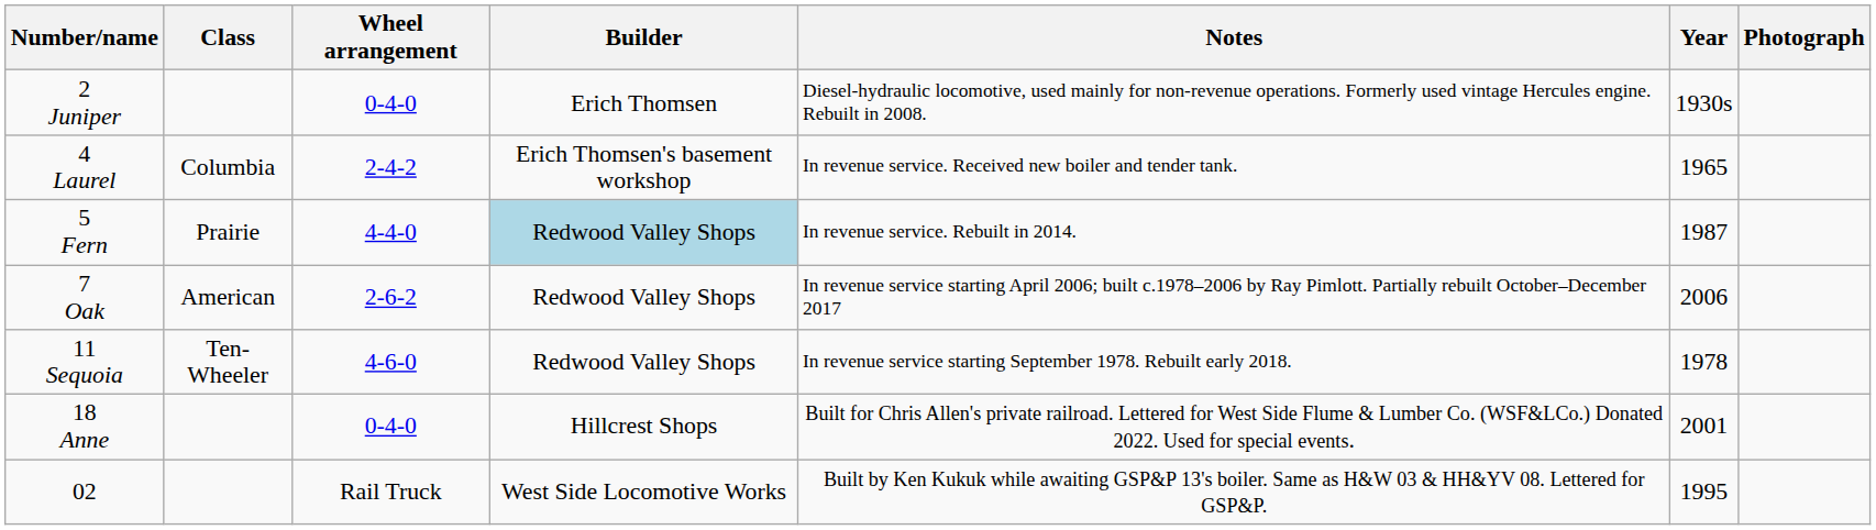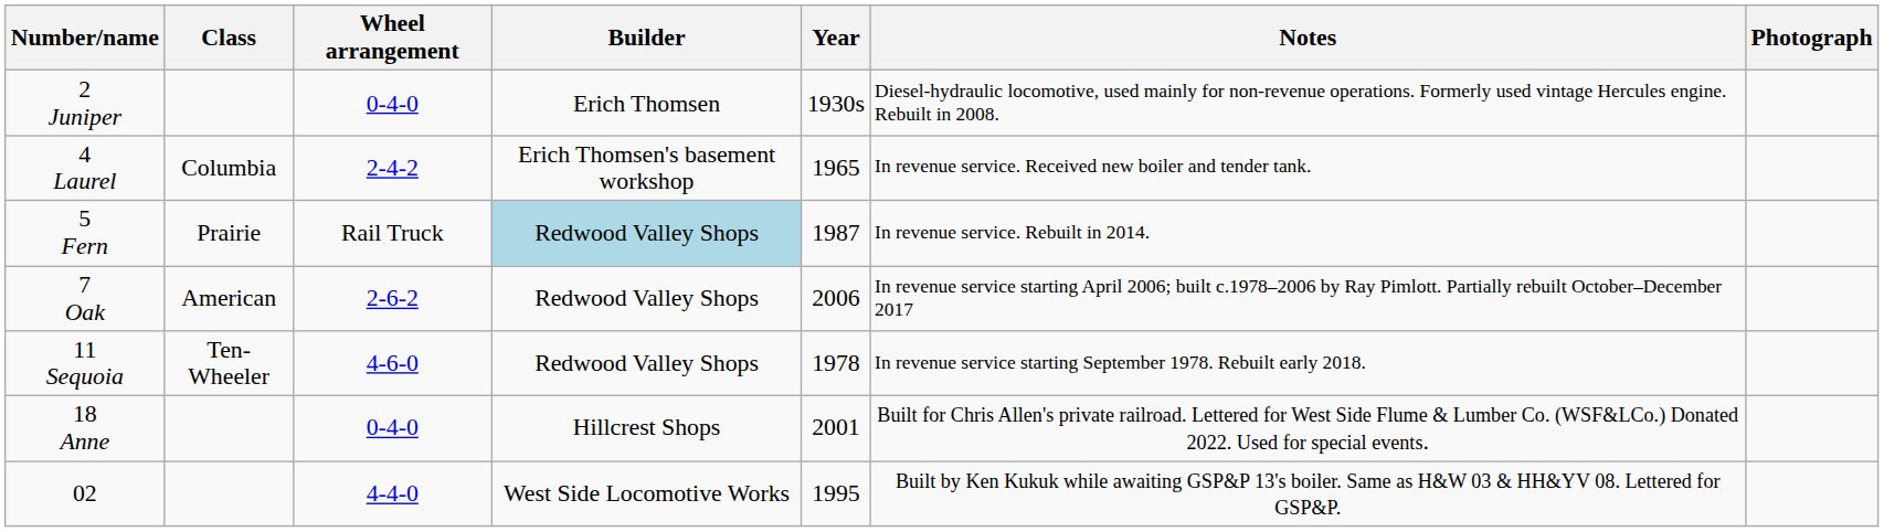 <table class="wikitable" style="text-align:center;">
 <tr>
 <th>Number/name</th>
 <th>Class</th>
 <th>Wheel arrangement</th>
 <th>Builder</th>
+<th>Year</th>
 <th>Notes</th>
-<th>Year</th>
 <th>Photograph</th>
 </tr>
 <tr>
 <td>2<br><em>Juniper</em></td>
 <td></td>
 <td><a href='#'>0-4-0</a></td>
 <td>Erich Thomsen</td>
+<td>1930s</td>
 <td style="text-align:left; font-size:80%;">Diesel-hydraulic locomotive, used mainly for non-revenue operations. Formerly used vintage Hercules engine. Rebuilt in 2008.</td>
-<td>1930s</td>
 <td></td>
 </tr>
 <tr>
 <td>4<br><em>Laurel</em></td>
 <td>Columbia</td>
 <td><a href='#'>2-4-2</a></td>
 <td>Erich Thomsen's basement workshop</td>
+<td>1965</td>
 <td style="text-align:left;font-size:80%;">In revenue service. Received new boiler and tender tank.</td>
-<td>1965</td>
 <td></td>
 </tr>
 <tr>
 <td>5<br><em>Fern</em></td>
 <td>Prairie</td>
-<td><a href='#'>4-4-0</a></td>
+<td>Rail Truck</td>
 <td style="background: lightblue;">Redwood Valley Shops</td>
+<td>1987</td>
 <td style="text-align:left; font-size:80%;">In revenue service. Rebuilt in 2014.</td>
-<td>1987</td>
 <td></td>
 </tr>
 <tr>
 <td>7<br><em>Oak</em></td>
 <td>American</td>
 <td><a href='#'>2-6-2</a></td>
 <td>Redwood Valley Shops</td>
+<td>2006</td>
 <td style="text-align:left; font-size:80%;">In revenue service starting April 2006; built c.1978–2006 by Ray Pimlott. Partially rebuilt October–December 2017</td>
-<td>2006</td>
 <td></td>
 </tr>
 <tr>
 <td>11<br><em>Sequoia</em></td>
 <td>Ten-Wheeler</td>
 <td><a href='#'>4-6-0</a></td>
 <td>Redwood Valley Shops</td>
+<td>1978</td>
 <td style="text-align:left; font-size:80%;">In revenue service starting September 1978. Rebuilt early 2018.</td>
-<td>1978</td>
 <td></td>
 </tr>
 <tr>
 <td>18<br><em>Anne</em></td>
 <td></td>
 <td><a href='#'>0-4-0</a></td>
 <td>Hillcrest Shops</td>
+<td>2001</td>
 <td><small>Built for Chris Allen's private railroad. Lettered for West Side Flume & Lumber Co. (WSF&LCo.) Donated 2022. Used for special events</small>.</td>
-<td>2001</td>
 <td></td>
 </tr>
 <tr>
 <td>02</td>
 <td></td>
-<td>Rail Truck</td>
+<td><a href='#'>4-4-0</a></td>
 <td>West Side Locomotive Works</td>
+<td>1995</td>
 <td><small>Built by Ken Kukuk while awaiting GSP&P 13's boiler. Same as H&W 03 & HH&YV 08. Lettered for GSP&P.</small></td>
-<td>1995</td>
 <td></td>
 </tr>
 </table>
